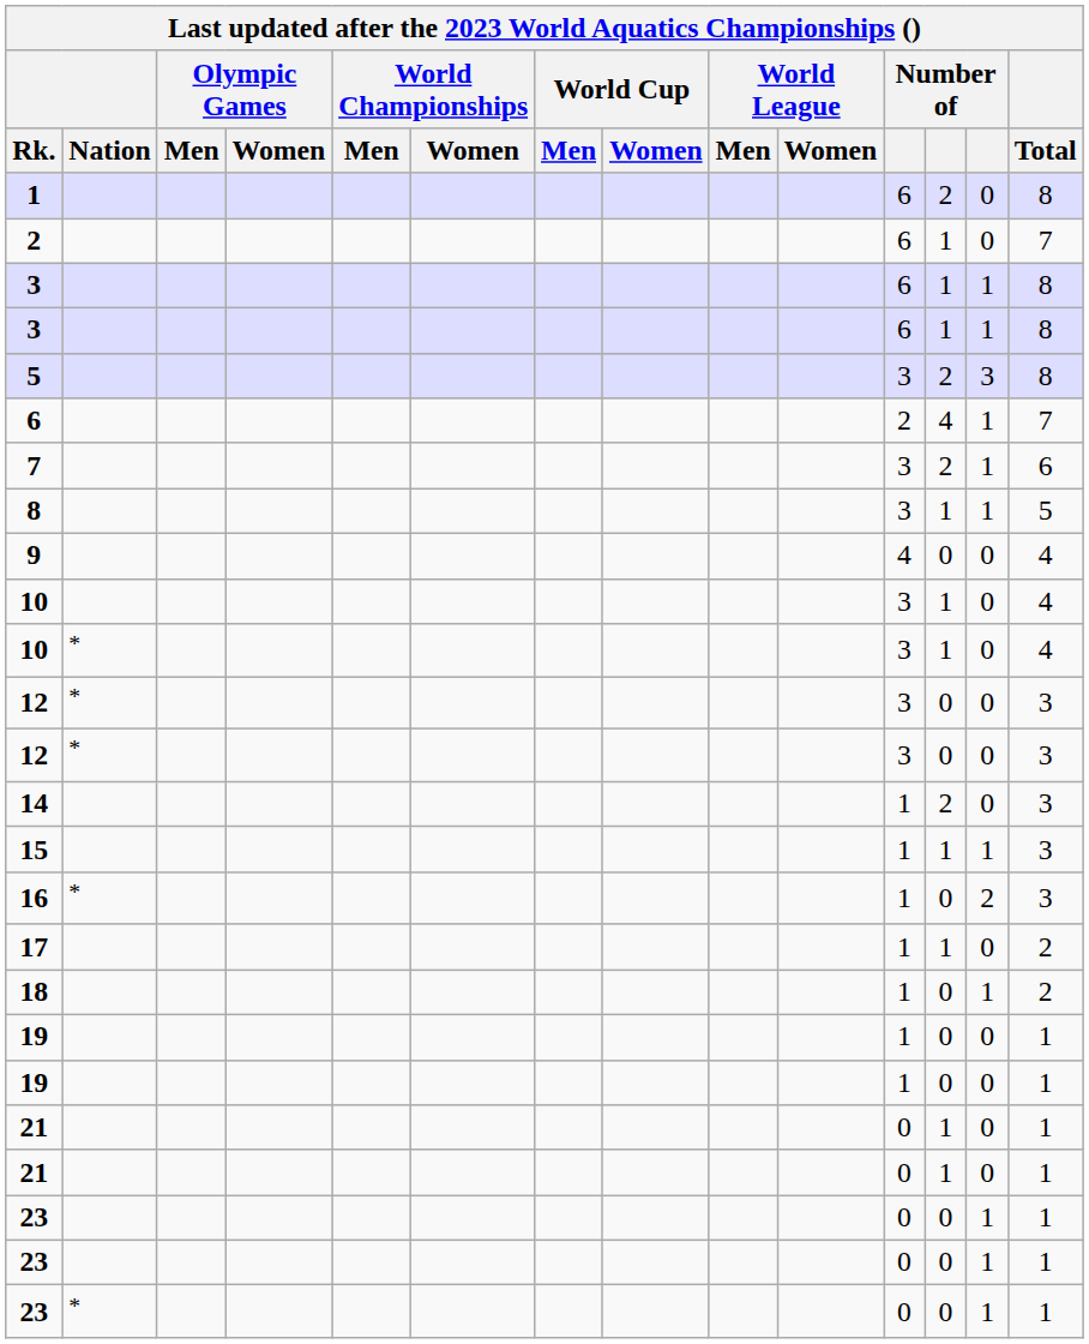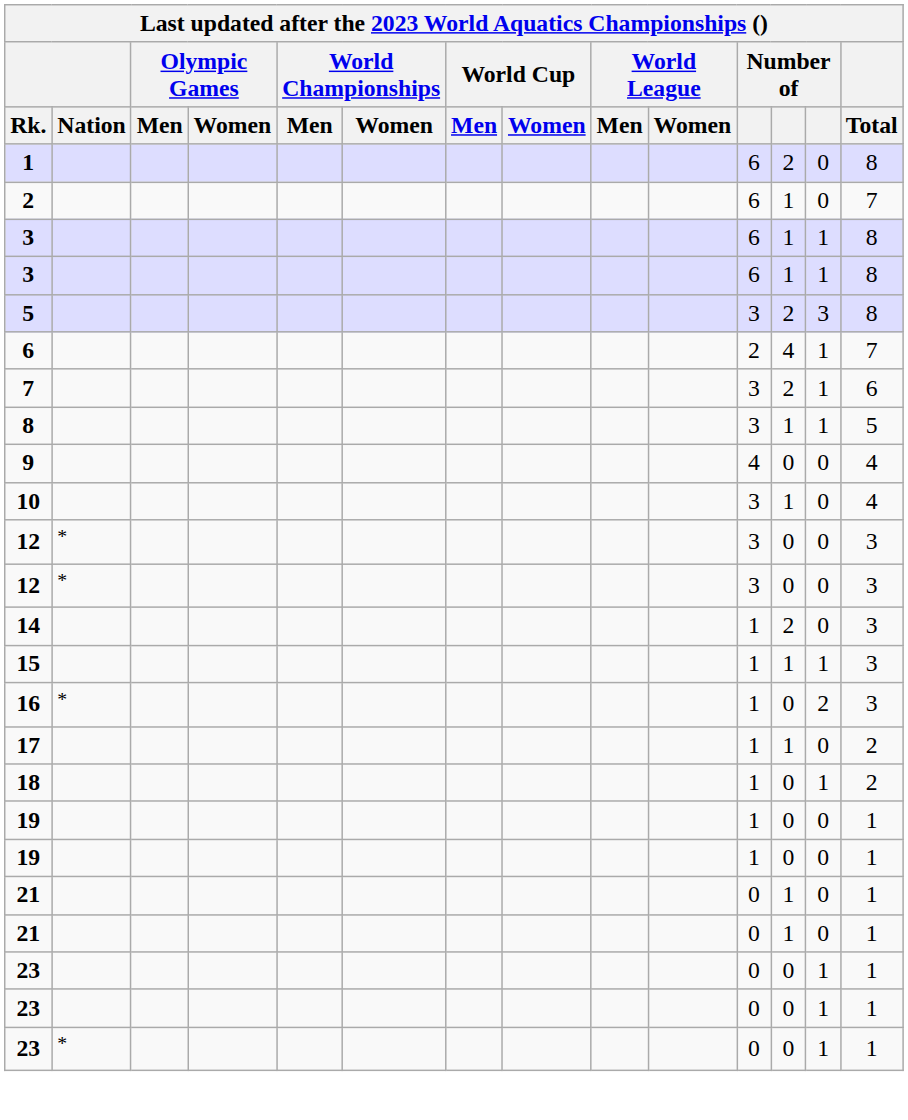 <table class="wikitable" style="margin-top: 0em; text-align: center; font-size: 100%;">
 <tr>
 <th colspan="14">Last updated after the <a href='#'>2023 World Aquatics Championships</a> ()</th>
 </tr>
 <tr>
 <th colspan="2"></th>
 <th colspan="2"><a href='#'>Olympic Games</a></th>
 <th colspan="2"><a href='#'>World Championships</a></th>
 <th colspan="2">World Cup</th>
 <th colspan="2"><a href='#'>World League</a></th>
 <th colspan="3">Number of</th>
 <th></th>
 </tr>
 <tr>
 <th style="width: 1em;">Rk.</th>
 <th>Nation</th>
 <th>Men</th>
 <th>Women</th>
 <th>Men</th>
 <th>Women</th>
 <th><a href='#'>Men</a></th>
 <th><a href='#'>Women</a></th>
 <th>Men</th>
 <th>Women</th>
 <th style="width: 1em;"></th>
 <th style="width: 1em;"></th>
 <th style="width: 1em;"></th>
 <th style="width: 1em;">Total</th>
 </tr>
 <tr style="background: #ddf;">
 <td><strong>1</strong></td>
 <td style="text-align: left;"></td>
 <td></td>
 <td></td>
 <td></td>
 <td></td>
 <td></td>
 <td></td>
 <td></td>
 <td></td>
 <td>6</td>
 <td>2</td>
 <td>0</td>
 <td>8</td>
 </tr>
 <tr>
 <td><strong>2</strong></td>
 <td style="text-align: left;"></td>
 <td></td>
 <td></td>
 <td></td>
 <td></td>
 <td></td>
 <td></td>
 <td></td>
 <td></td>
 <td>6</td>
 <td>1</td>
 <td>0</td>
 <td>7</td>
 </tr>
 <tr style="background: #ddf;">
 <td><strong>3</strong></td>
 <td style="text-align: left;"></td>
 <td></td>
 <td></td>
 <td></td>
 <td></td>
 <td></td>
 <td></td>
 <td></td>
 <td></td>
 <td>6</td>
 <td>1</td>
 <td>1</td>
 <td>8</td>
 </tr>
 <tr style="background: #ddf;">
 <td><strong>3</strong></td>
 <td style="text-align: left;"></td>
 <td></td>
 <td></td>
 <td></td>
 <td></td>
 <td></td>
 <td></td>
 <td></td>
 <td></td>
 <td>6</td>
 <td>1</td>
 <td>1</td>
 <td>8</td>
 </tr>
 <tr style="background: #ddf;">
 <td><strong>5</strong></td>
 <td style="text-align: left;"></td>
 <td></td>
 <td></td>
 <td></td>
 <td></td>
 <td></td>
 <td></td>
 <td></td>
 <td></td>
 <td>3</td>
 <td>2</td>
 <td>3</td>
 <td>8</td>
 </tr>
 <tr>
 <td><strong>6</strong></td>
 <td style="text-align: left;"></td>
 <td></td>
 <td></td>
 <td></td>
 <td></td>
 <td></td>
 <td></td>
 <td></td>
 <td></td>
 <td>2</td>
 <td>4</td>
 <td>1</td>
 <td>7</td>
 </tr>
 <tr>
 <td><strong>7</strong></td>
 <td style="text-align: left;"></td>
 <td></td>
 <td></td>
 <td></td>
 <td></td>
 <td></td>
 <td></td>
 <td></td>
 <td></td>
 <td>3</td>
 <td>2</td>
 <td>1</td>
 <td>6</td>
 </tr>
 <tr>
 <td><strong>8</strong></td>
 <td style="text-align: left;"></td>
 <td></td>
 <td></td>
 <td></td>
 <td></td>
 <td></td>
 <td></td>
 <td></td>
 <td></td>
 <td>3</td>
 <td>1</td>
 <td>1</td>
 <td>5</td>
 </tr>
 <tr>
 <td><strong>9</strong></td>
 <td style="text-align: left;"></td>
 <td></td>
 <td></td>
 <td></td>
 <td></td>
 <td></td>
 <td></td>
 <td></td>
 <td></td>
 <td>4</td>
 <td>0</td>
 <td>0</td>
 <td>4</td>
 </tr>
 <tr>
 <td><strong>10</strong></td>
 <td style="text-align: left;"></td>
-<td></td>
-<td></td>
-<td></td>
-<td></td>
-<td></td>
-<td></td>
-<td></td>
-<td></td>
-<td>3</td>
-<td>1</td>
-<td>0</td>
-<td>4</td>
-</tr>
-<tr>
-<td><strong>10</strong></td>
-<td style="text-align: left;"><em></em><sup>*</sup></td>
 <td></td>
 <td></td>
 <td></td>
 <td></td>
 <td></td>
 <td></td>
 <td></td>
 <td></td>
 <td>3</td>
 <td>1</td>
 <td>0</td>
 <td>4</td>
 </tr>
 <tr>
 <td><strong>12</strong></td>
 <td style="text-align: left;"><em></em><sup>*</sup></td>
 <td></td>
 <td></td>
 <td></td>
 <td></td>
 <td></td>
 <td></td>
 <td></td>
 <td></td>
 <td>3</td>
 <td>0</td>
 <td>0</td>
 <td>3</td>
 </tr>
 <tr>
 <td><strong>12</strong></td>
 <td style="text-align: left;"><em></em><sup>*</sup></td>
 <td></td>
 <td></td>
 <td></td>
 <td></td>
 <td></td>
 <td></td>
 <td></td>
 <td></td>
 <td>3</td>
 <td>0</td>
 <td>0</td>
 <td>3</td>
 </tr>
 <tr>
 <td><strong>14</strong></td>
 <td style="text-align: left;"></td>
 <td></td>
 <td></td>
 <td></td>
 <td></td>
 <td></td>
 <td></td>
 <td></td>
 <td></td>
 <td>1</td>
 <td>2</td>
 <td>0</td>
 <td>3</td>
 </tr>
 <tr>
 <td><strong>15</strong></td>
 <td style="text-align: left;"></td>
 <td></td>
 <td></td>
 <td></td>
 <td></td>
 <td></td>
 <td></td>
 <td></td>
 <td></td>
 <td>1</td>
 <td>1</td>
 <td>1</td>
 <td>3</td>
 </tr>
 <tr>
 <td><strong>16</strong></td>
 <td style="text-align: left;"><em></em><sup>*</sup></td>
 <td></td>
 <td></td>
 <td></td>
 <td></td>
 <td></td>
 <td></td>
 <td></td>
 <td></td>
 <td>1</td>
 <td>0</td>
 <td>2</td>
 <td>3</td>
 </tr>
 <tr>
 <td><strong>17</strong></td>
 <td style="text-align: left;"></td>
 <td></td>
 <td></td>
 <td></td>
 <td></td>
 <td></td>
 <td></td>
 <td></td>
 <td></td>
 <td>1</td>
 <td>1</td>
 <td>0</td>
 <td>2</td>
 </tr>
 <tr>
 <td><strong>18</strong></td>
 <td style="text-align: left;"></td>
 <td></td>
 <td></td>
 <td></td>
 <td></td>
 <td></td>
 <td></td>
 <td></td>
 <td></td>
 <td>1</td>
 <td>0</td>
 <td>1</td>
 <td>2</td>
 </tr>
 <tr>
 <td><strong>19</strong></td>
 <td style="text-align: left;"></td>
 <td></td>
 <td></td>
 <td></td>
 <td></td>
 <td></td>
 <td></td>
 <td></td>
 <td></td>
 <td>1</td>
 <td>0</td>
 <td>0</td>
 <td>1</td>
 </tr>
 <tr>
 <td><strong>19</strong></td>
 <td style="text-align: left;"></td>
 <td></td>
 <td></td>
 <td></td>
 <td></td>
 <td></td>
 <td></td>
 <td></td>
 <td></td>
 <td>1</td>
 <td>0</td>
 <td>0</td>
 <td>1</td>
 </tr>
 <tr>
 <td><strong>21</strong></td>
 <td style="text-align: left;"></td>
 <td></td>
 <td></td>
 <td></td>
 <td></td>
 <td></td>
 <td></td>
 <td></td>
 <td></td>
 <td>0</td>
 <td>1</td>
 <td>0</td>
 <td>1</td>
 </tr>
 <tr>
 <td><strong>21</strong></td>
 <td style="text-align: left;"></td>
 <td></td>
 <td></td>
 <td></td>
 <td></td>
 <td></td>
 <td></td>
 <td></td>
 <td></td>
 <td>0</td>
 <td>1</td>
 <td>0</td>
 <td>1</td>
 </tr>
 <tr>
 <td><strong>23</strong></td>
 <td style="text-align: left;"></td>
 <td></td>
 <td></td>
 <td></td>
 <td></td>
 <td></td>
 <td></td>
 <td></td>
 <td></td>
 <td>0</td>
 <td>0</td>
 <td>1</td>
 <td>1</td>
 </tr>
 <tr>
 <td><strong>23</strong></td>
 <td style="text-align: left;"></td>
 <td></td>
 <td></td>
 <td></td>
 <td></td>
 <td></td>
 <td></td>
 <td></td>
 <td></td>
 <td>0</td>
 <td>0</td>
 <td>1</td>
 <td>1</td>
 </tr>
 <tr>
 <td><strong>23</strong></td>
 <td style="text-align: left;"><em></em><sup>*</sup></td>
 <td></td>
 <td></td>
 <td></td>
 <td></td>
 <td></td>
 <td></td>
 <td></td>
 <td></td>
 <td>0</td>
 <td>0</td>
 <td>1</td>
 <td>1</td>
 </tr>
 </table>
